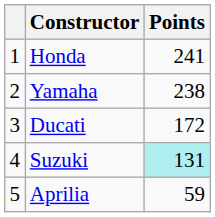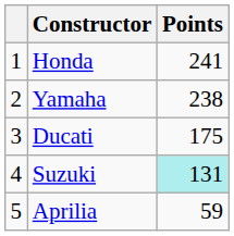 <table class="wikitable" style="font-size: 95%;">
 <tr>
 <th></th>
 <th>Constructor</th>
 <th>Points</th>
 </tr>
 <tr>
 <td align=center>1</td>
 <td> <a href='#'>Honda</a></td>
 <td align=right>241</td>
 </tr>
 <tr>
 <td align=center>2</td>
 <td> <a href='#'>Yamaha</a></td>
 <td align=right>238</td>
 </tr>
 <tr>
 <td align=center>3</td>
 <td> <a href='#'>Ducati</a></td>
-<td align=right>172</td>
+<td align=right>175</td>
 </tr>
 <tr>
 <td align=center>4</td>
 <td> <a href='#'>Suzuki</a></td>
 <td align=right style="background: paleturquoise;">131</td>
 </tr>
 <tr>
 <td align=center>5</td>
 <td> <a href='#'>Aprilia</a></td>
 <td align=right>59</td>
 </tr>
 </table>
